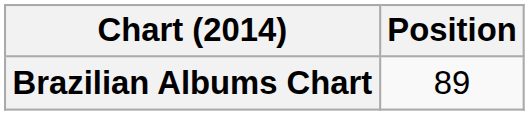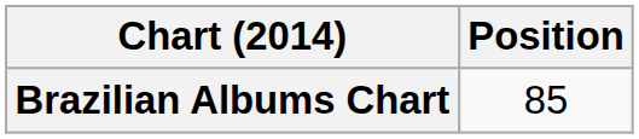 <table class="wikitable sortable plainrowheaders">
 <tr>
 <th>Chart (2014)</th>
 <th>Position</th>
 </tr>
 <tr>
 <th scope="row">Brazilian Albums Chart</th>
-<td style="text-align:center;">89</td>
+<td style="text-align:center;">85</td>
 </tr>
 </table>
